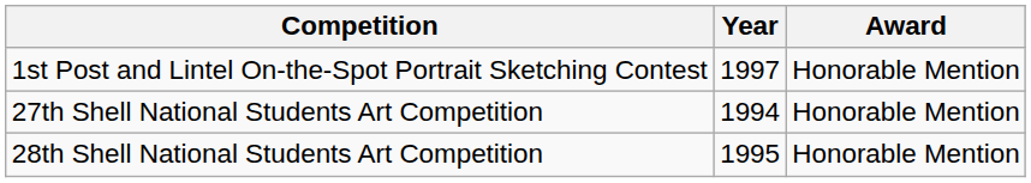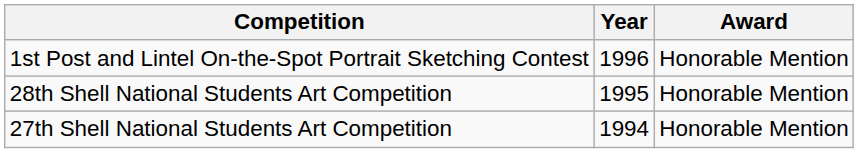 <table class="wikitable">
 <tr>
 <th>Competition</th>
 <th>Year</th>
 <th>Award</th>
 </tr>
 <tr>
 <td>1st Post and Lintel On-the-Spot Portrait Sketching Contest</td>
-<td>1997</td>
+<td>1996</td>
+<td>Honorable Mention</td>
+</tr>
+<tr>
+<td>28th Shell National Students Art Competition</td>
+<td>1995</td>
 <td>Honorable Mention</td>
 </tr>
 <tr>
 <td>27th Shell National Students Art Competition</td>
 <td>1994</td>
 <td>Honorable Mention</td>
 </tr>
-<tr>
-<td>28th Shell National Students Art Competition</td>
-<td>1995</td>
-<td>Honorable Mention</td>
-</tr>
 </table>
